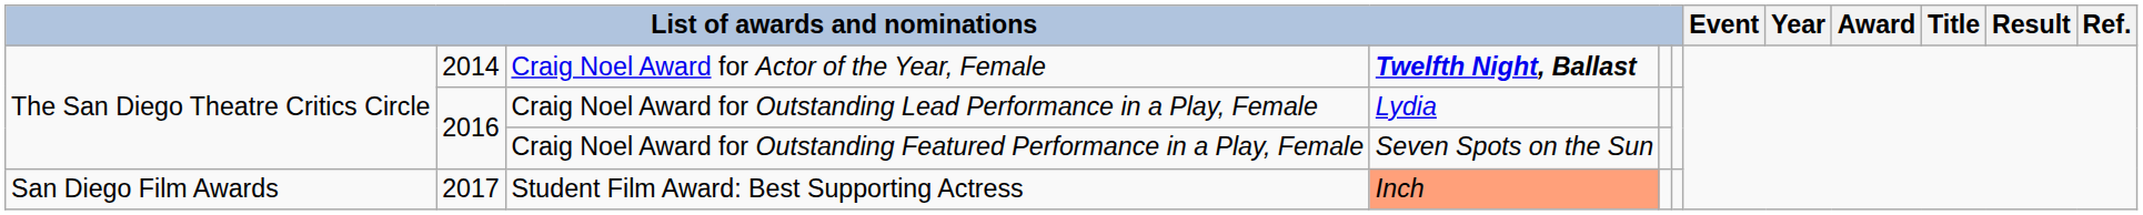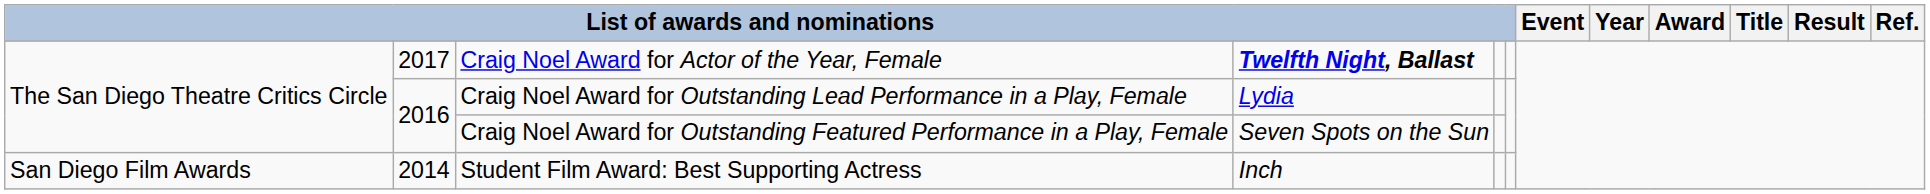 <table class="wikitable">
 <tr>
 <th colspan="6" style="background:#B0C4DE;">List of awards and nominations</th>
 <th>Event</th>
 <th>Year</th>
 <th>Award</th>
 <th>Title</th>
 <th>Result</th>
 <th>Ref.</th>
 </tr>
 <tr>
 <td rowspan="3">The San Diego Theatre Critics Circle</td>
-<td>2014</td>
+<td>2017</td>
 <td><a href='#'>Craig Noel Award</a> for <em>Actor of the Year, Female</em></td>
 <td><strong><em><a href='#'>Twelfth Night</a>, Ballast</em></strong></td>
 <td></td>
 <td></td>
 </tr>
 <tr>
 <td rowspan="2">2016</td>
 <td>Craig Noel Award for <em>Outstanding Lead Performance in a Play, Female</em></td>
 <td><em><a href='#'>Lydia</a></em></td>
 <td></td>
 <td rowspan="2"></td>
 </tr>
 <tr>
 <td>Craig Noel Award for <em>Outstanding Featured Performance in a Play, Female</em></td>
 <td><em>Seven Spots on the Sun</em></td>
 <td></td>
 </tr>
 <tr>
 <td>San Diego Film Awards</td>
-<td>2017</td>
+<td>2014</td>
 <td>Student Film Award: Best Supporting Actress</td>
-<td style="background: lightsalmon;"><em>Inch</em></td>
+<td><em>Inch</em></td>
 <td></td>
 <td></td>
 </tr>
 </table>
